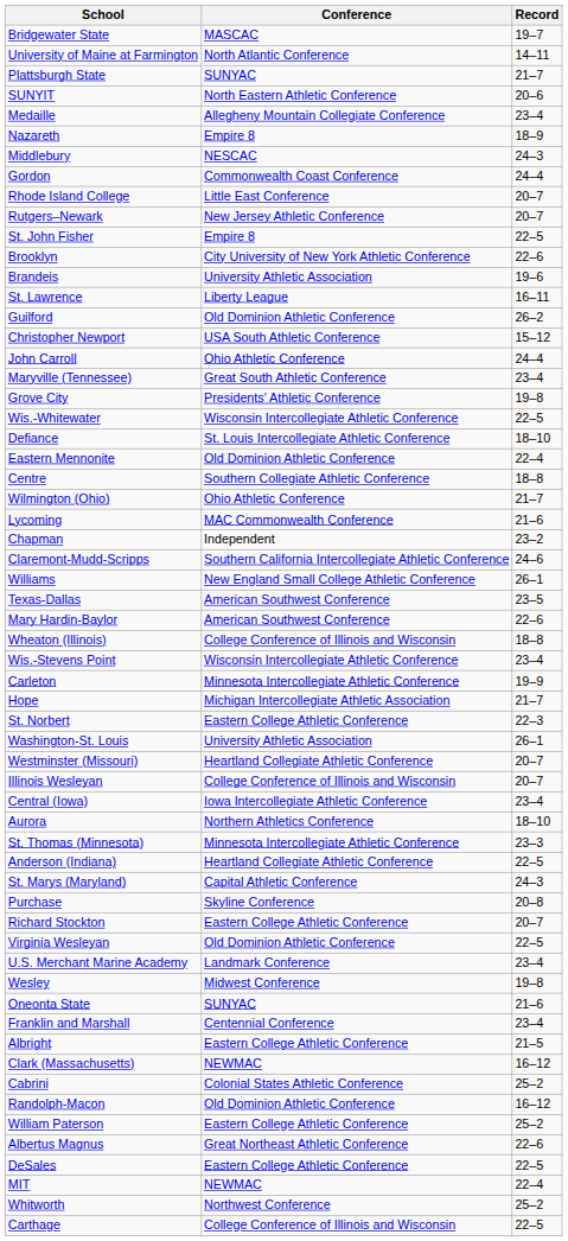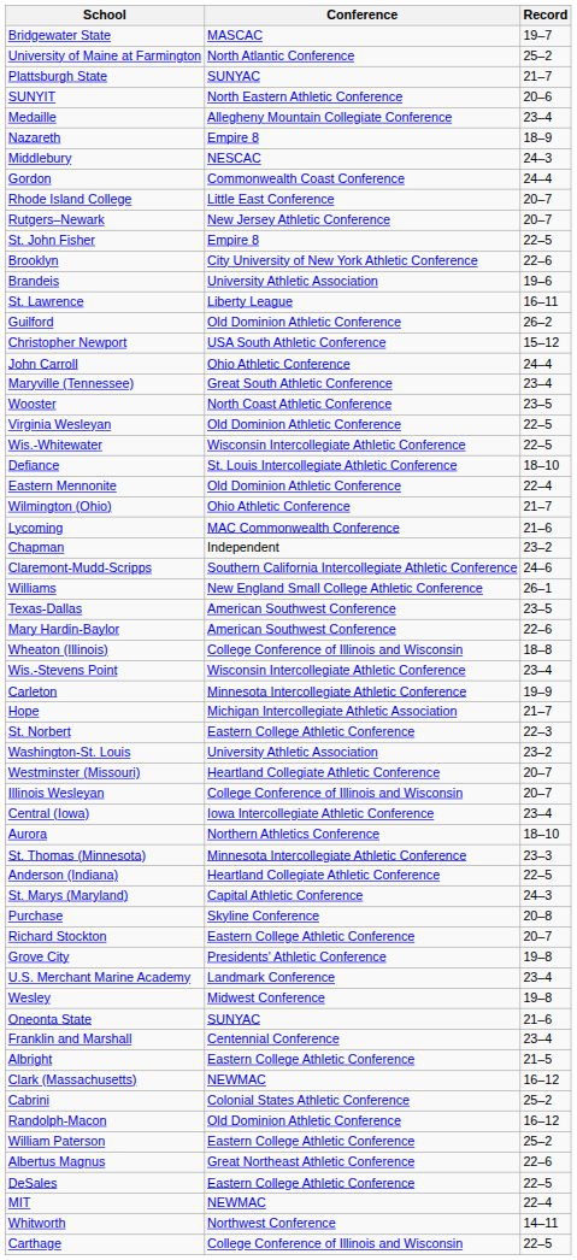 <table class="wikitable">
 <tr>
 <th>School</th>
 <th>Conference</th>
 <th>Record</th>
 </tr>
 <tr>
 <td><a href='#'>Bridgewater State</a></td>
 <td><a href='#'>MASCAC</a></td>
 <td>19–7</td>
 </tr>
 <tr>
 <td><a href='#'>University of Maine at Farmington</a></td>
 <td><a href='#'>North Atlantic Conference</a></td>
-<td>14–11</td>
+<td>25–2</td>
 </tr>
 <tr>
 <td><a href='#'>Plattsburgh State</a></td>
 <td><a href='#'>SUNYAC</a></td>
 <td>21–7</td>
 </tr>
 <tr>
 <td><a href='#'>SUNYIT</a></td>
 <td><a href='#'>North Eastern Athletic Conference</a></td>
 <td>20–6</td>
 </tr>
 <tr>
 <td><a href='#'>Medaille</a></td>
 <td><a href='#'>Allegheny Mountain Collegiate Conference</a></td>
 <td>23–4</td>
 </tr>
 <tr>
 <td><a href='#'>Nazareth</a></td>
 <td><a href='#'>Empire 8</a></td>
 <td>18–9</td>
 </tr>
 <tr>
 <td><a href='#'>Middlebury</a></td>
 <td><a href='#'>NESCAC</a></td>
 <td>24–3</td>
 </tr>
 <tr>
 <td><a href='#'>Gordon</a></td>
 <td><a href='#'>Commonwealth Coast Conference</a></td>
 <td>24–4</td>
 </tr>
 <tr>
 <td><a href='#'>Rhode Island College</a></td>
 <td><a href='#'>Little East Conference</a></td>
 <td>20–7</td>
 </tr>
 <tr>
 <td><a href='#'>Rutgers–Newark</a></td>
 <td><a href='#'>New Jersey Athletic Conference</a></td>
 <td>20–7</td>
 </tr>
 <tr>
 <td><a href='#'>St. John Fisher</a></td>
 <td><a href='#'>Empire 8</a></td>
 <td>22–5</td>
 </tr>
 <tr>
 <td><a href='#'>Brooklyn</a></td>
 <td><a href='#'>City University of New York Athletic Conference</a></td>
 <td>22–6</td>
 </tr>
 <tr>
 <td><a href='#'>Brandeis</a></td>
 <td><a href='#'>University Athletic Association</a></td>
 <td>19–6</td>
 </tr>
 <tr>
 <td><a href='#'>St. Lawrence</a></td>
 <td><a href='#'>Liberty League</a></td>
 <td>16–11</td>
 </tr>
 <tr>
 <td><a href='#'>Guilford</a></td>
 <td><a href='#'>Old Dominion Athletic Conference</a></td>
 <td>26–2</td>
 </tr>
 <tr>
 <td><a href='#'>Christopher Newport</a></td>
 <td><a href='#'>USA South Athletic Conference</a></td>
 <td>15–12</td>
 </tr>
 <tr>
 <td><a href='#'>John Carroll</a></td>
 <td><a href='#'>Ohio Athletic Conference</a></td>
 <td>24–4</td>
 </tr>
 <tr>
 <td><a href='#'>Maryville (Tennessee)</a></td>
 <td><a href='#'>Great South Athletic Conference</a></td>
 <td>23–4</td>
 </tr>
 <tr>
-<td><a href='#'>Grove City</a></td>
-<td><a href='#'>Presidents' Athletic Conference</a></td>
-<td>19–8</td>
+<td><a href='#'>Wooster</a></td>
+<td><a href='#'>North Coast Athletic Conference</a></td>
+<td>23–5</td>
+</tr>
+<tr>
+<td><a href='#'>Virginia Wesleyan</a></td>
+<td><a href='#'>Old Dominion Athletic Conference</a></td>
+<td>22–5</td>
 </tr>
 <tr>
 <td><a href='#'>Wis.-Whitewater</a></td>
 <td><a href='#'>Wisconsin Intercollegiate Athletic Conference</a></td>
 <td>22–5</td>
 </tr>
 <tr>
 <td><a href='#'>Defiance</a></td>
 <td><a href='#'>St. Louis Intercollegiate Athletic Conference</a></td>
 <td>18–10</td>
 </tr>
 <tr>
 <td><a href='#'>Eastern Mennonite</a></td>
 <td><a href='#'>Old Dominion Athletic Conference</a></td>
 <td>22–4</td>
-</tr>
-<tr>
-<td><a href='#'>Centre</a></td>
-<td><a href='#'>Southern Collegiate Athletic Conference</a></td>
-<td>18–8</td>
 </tr>
 <tr>
 <td><a href='#'>Wilmington (Ohio)</a></td>
 <td><a href='#'>Ohio Athletic Conference</a></td>
 <td>21–7</td>
 </tr>
 <tr>
 <td><a href='#'>Lycoming</a></td>
 <td><a href='#'>MAC Commonwealth Conference</a></td>
 <td>21–6</td>
 </tr>
 <tr>
 <td><a href='#'>Chapman</a></td>
 <td>Independent</td>
 <td>23–2</td>
 </tr>
 <tr>
 <td><a href='#'>Claremont-Mudd-Scripps</a></td>
 <td><a href='#'>Southern California Intercollegiate Athletic Conference</a></td>
 <td>24–6</td>
 </tr>
 <tr>
 <td><a href='#'>Williams</a></td>
 <td><a href='#'>New England Small College Athletic Conference</a></td>
 <td>26–1</td>
 </tr>
 <tr>
 <td><a href='#'>Texas-Dallas</a></td>
 <td><a href='#'>American Southwest Conference</a></td>
 <td>23–5</td>
 </tr>
 <tr>
 <td><a href='#'>Mary Hardin-Baylor</a></td>
 <td><a href='#'>American Southwest Conference</a></td>
 <td>22–6</td>
 </tr>
 <tr>
 <td><a href='#'>Wheaton (Illinois)</a></td>
 <td><a href='#'>College Conference of Illinois and Wisconsin</a></td>
 <td>18–8</td>
 </tr>
 <tr>
 <td><a href='#'>Wis.-Stevens Point</a></td>
 <td><a href='#'>Wisconsin Intercollegiate Athletic Conference</a></td>
 <td>23–4</td>
 </tr>
 <tr>
 <td><a href='#'>Carleton</a></td>
 <td><a href='#'>Minnesota Intercollegiate Athletic Conference</a></td>
 <td>19–9</td>
 </tr>
 <tr>
 <td><a href='#'>Hope</a></td>
 <td><a href='#'>Michigan Intercollegiate Athletic Association</a></td>
 <td>21–7</td>
 </tr>
 <tr>
 <td><a href='#'>St. Norbert</a></td>
 <td><a href='#'>Eastern College Athletic Conference</a></td>
 <td>22–3</td>
 </tr>
 <tr>
 <td><a href='#'>Washington-St. Louis</a></td>
 <td><a href='#'>University Athletic Association</a></td>
-<td>26–1</td>
+<td>23–2</td>
 </tr>
 <tr>
 <td><a href='#'>Westminster (Missouri)</a></td>
 <td><a href='#'>Heartland Collegiate Athletic Conference</a></td>
 <td>20–7</td>
 </tr>
 <tr>
 <td><a href='#'>Illinois Wesleyan</a></td>
 <td><a href='#'>College Conference of Illinois and Wisconsin</a></td>
 <td>20–7</td>
 </tr>
 <tr>
 <td><a href='#'>Central (Iowa)</a></td>
 <td><a href='#'>Iowa Intercollegiate Athletic Conference</a></td>
 <td>23–4</td>
 </tr>
 <tr>
 <td><a href='#'>Aurora</a></td>
 <td><a href='#'>Northern Athletics Conference</a></td>
 <td>18–10</td>
 </tr>
 <tr>
 <td><a href='#'>St. Thomas (Minnesota)</a></td>
 <td><a href='#'>Minnesota Intercollegiate Athletic Conference</a></td>
 <td>23–3</td>
 </tr>
 <tr>
 <td><a href='#'>Anderson (Indiana)</a></td>
 <td><a href='#'>Heartland Collegiate Athletic Conference</a></td>
 <td>22–5</td>
 </tr>
 <tr>
 <td><a href='#'>St. Marys (Maryland)</a></td>
 <td><a href='#'>Capital Athletic Conference</a></td>
 <td>24–3</td>
 </tr>
 <tr>
 <td><a href='#'>Purchase</a></td>
 <td><a href='#'>Skyline Conference</a></td>
 <td>20–8</td>
 </tr>
 <tr>
 <td><a href='#'>Richard Stockton</a></td>
 <td><a href='#'>Eastern College Athletic Conference</a></td>
 <td>20–7</td>
 </tr>
 <tr>
-<td><a href='#'>Virginia Wesleyan</a></td>
-<td><a href='#'>Old Dominion Athletic Conference</a></td>
-<td>22–5</td>
+<td><a href='#'>Grove City</a></td>
+<td><a href='#'>Presidents' Athletic Conference</a></td>
+<td>19–8</td>
 </tr>
 <tr>
 <td><a href='#'>U.S. Merchant Marine Academy</a></td>
 <td><a href='#'>Landmark Conference</a></td>
 <td>23–4</td>
 </tr>
 <tr>
 <td><a href='#'>Wesley</a></td>
 <td><a href='#'>Midwest Conference</a></td>
 <td>19–8</td>
 </tr>
 <tr>
 <td><a href='#'>Oneonta State</a></td>
 <td><a href='#'>SUNYAC</a></td>
 <td>21–6</td>
 </tr>
 <tr>
 <td><a href='#'>Franklin and Marshall</a></td>
 <td><a href='#'>Centennial Conference</a></td>
 <td>23–4</td>
 </tr>
 <tr>
 <td><a href='#'>Albright</a></td>
 <td><a href='#'>Eastern College Athletic Conference</a></td>
 <td>21–5</td>
 </tr>
 <tr>
 <td><a href='#'>Clark (Massachusetts)</a></td>
 <td><a href='#'>NEWMAC</a></td>
 <td>16–12</td>
 </tr>
 <tr>
 <td><a href='#'>Cabrini</a></td>
 <td><a href='#'>Colonial States Athletic Conference</a></td>
 <td>25–2</td>
 </tr>
 <tr>
 <td><a href='#'>Randolph-Macon</a></td>
 <td><a href='#'>Old Dominion Athletic Conference</a></td>
 <td>16–12</td>
 </tr>
 <tr>
 <td><a href='#'>William Paterson</a></td>
 <td><a href='#'>Eastern College Athletic Conference</a></td>
 <td>25–2</td>
 </tr>
 <tr>
 <td><a href='#'>Albertus Magnus</a></td>
 <td><a href='#'>Great Northeast Athletic Conference</a></td>
 <td>22–6</td>
 </tr>
 <tr>
 <td><a href='#'>DeSales</a></td>
 <td><a href='#'>Eastern College Athletic Conference</a></td>
 <td>22–5</td>
 </tr>
 <tr>
 <td><a href='#'>MIT</a></td>
 <td><a href='#'>NEWMAC</a></td>
 <td>22–4</td>
 </tr>
 <tr>
 <td><a href='#'>Whitworth</a></td>
 <td><a href='#'>Northwest Conference</a></td>
-<td>25–2</td>
+<td>14–11</td>
 </tr>
 <tr>
 <td><a href='#'>Carthage</a></td>
 <td><a href='#'>College Conference of Illinois and Wisconsin</a></td>
 <td>22–5</td>
 </tr>
 </table>
